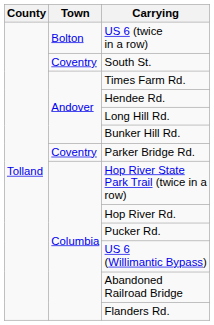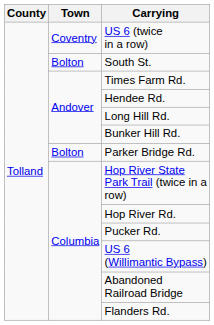 <table class="wikitable">
 <tr>
 <th>County</th>
 <th>Town</th>
 <th>Carrying</th>
 </tr>
 <tr>
 <td rowspan="13"><a href='#'>Tolland</a></td>
-<td><a href='#'>Bolton</a></td>
+<td><a href='#'>Coventry</a></td>
 <td> <a href='#'>US 6</a> (twice<br>in a row)</td>
 </tr>
 <tr>
-<td><a href='#'>Coventry</a></td>
+<td><a href='#'>Bolton</a></td>
 <td>South St.</td>
 </tr>
 <tr>
 <td rowspan="4"><a href='#'>Andover</a></td>
 <td>Times Farm Rd.</td>
 </tr>
 <tr>
 <td>Hendee Rd.</td>
 </tr>
 <tr>
 <td>Long Hill Rd.</td>
 </tr>
 <tr>
 <td>Bunker Hill Rd.</td>
 </tr>
 <tr>
-<td><a href='#'>Coventry</a></td>
+<td><a href='#'>Bolton</a></td>
 <td>Parker Bridge Rd.</td>
 </tr>
 <tr>
 <td rowspan="6"><a href='#'>Columbia</a></td>
 <td> <a href='#'>Hop River State</a><br><a href='#'>Park Trail</a> (twice in a<br>row)</td>
 </tr>
 <tr>
 <td>Hop River Rd.</td>
 </tr>
 <tr>
 <td>Pucker Rd.</td>
 </tr>
 <tr>
 <td> <a href='#'>US 6</a><br>(<a href='#'>Willimantic Bypass</a>)</td>
 </tr>
 <tr>
 <td> Abandoned<br>Railroad Bridge</td>
 </tr>
 <tr>
 <td>Flanders Rd.</td>
 </tr>
 </table>
